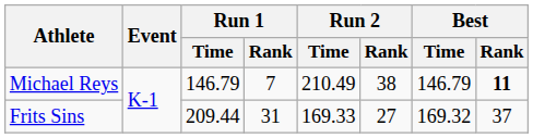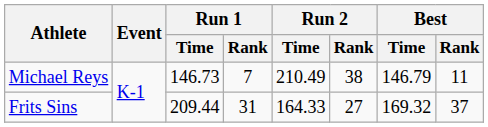 <table class=wikitable style=font-size:90%;text-align:center>
 <tr>
 <th rowspan=2>Athlete</th>
 <th rowspan=2>Event</th>
 <th colspan=2>Run 1</th>
 <th colspan=2>Run 2</th>
 <th colspan=2>Best</th>
 </tr>
 <tr style=font-size:95%>
 <th>Time</th>
 <th>Rank</th>
 <th>Time</th>
 <th>Rank</th>
 <th>Time</th>
 <th>Rank</th>
 </tr>
 <tr>
 <td align=left><a href='#'>Michael Reys</a></td>
 <td align=left rowspan=2><a href='#'>K-1</a></td>
-<td>146.79</td>
+<td>146.73</td>
 <td>7</td>
 <td>210.49</td>
 <td>38</td>
 <td>146.79</td>
-<td><strong>11</strong></td>
+<td>11</td>
 </tr>
 <tr>
 <td align=left><a href='#'>Frits Sins</a></td>
 <td>209.44</td>
 <td>31</td>
-<td>169.33</td>
+<td>164.33</td>
 <td>27</td>
 <td>169.32</td>
 <td>37</td>
 </tr>
 </table>
